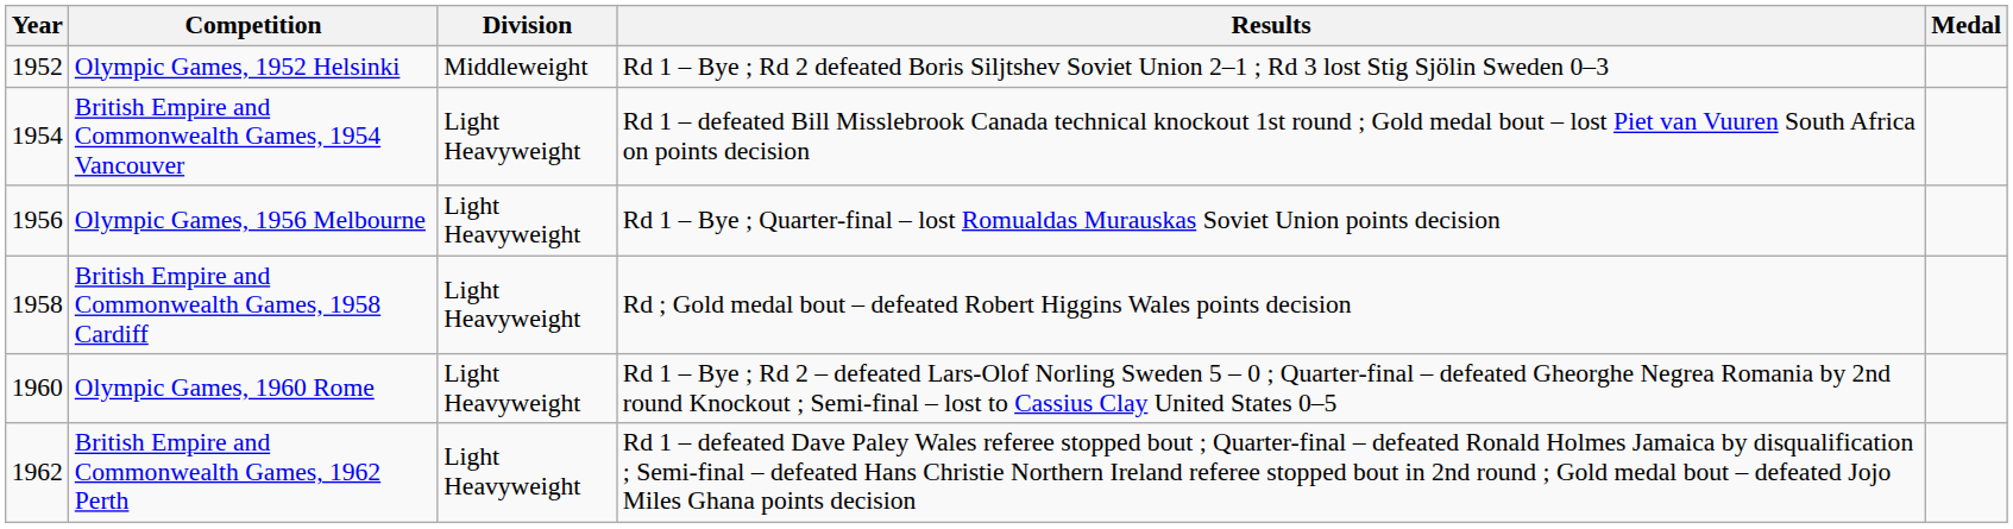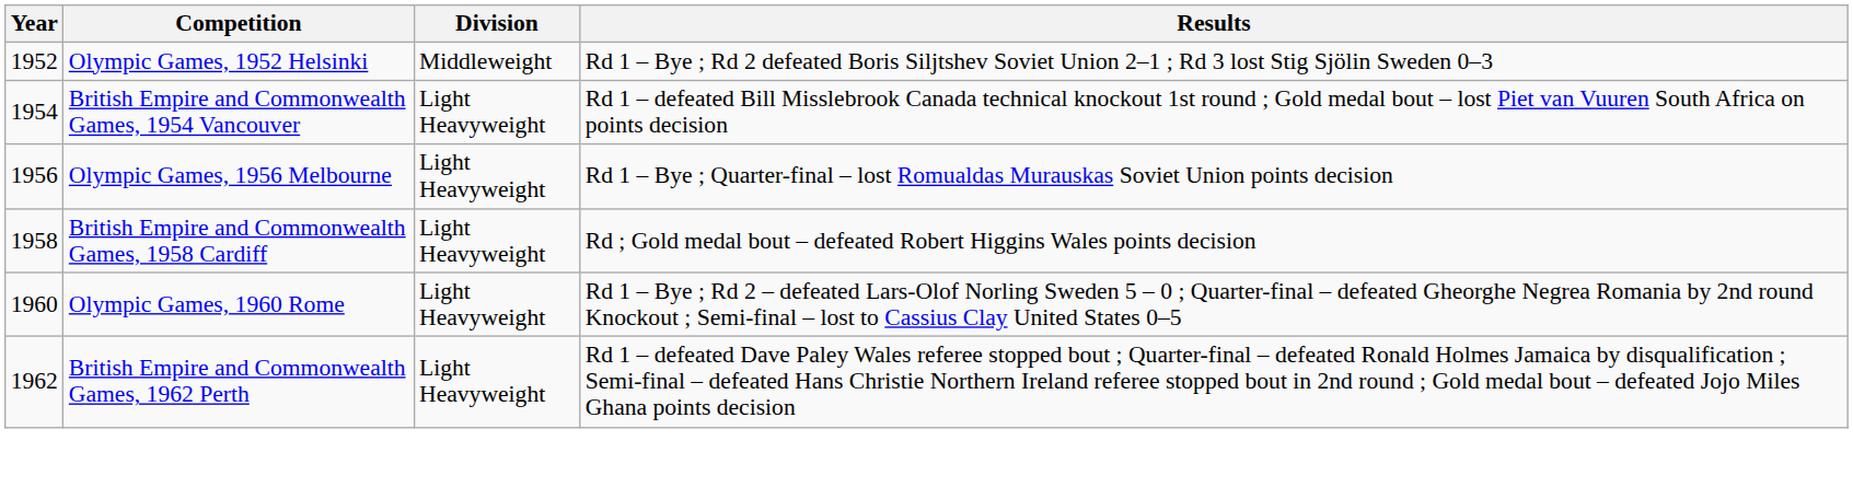 <table class="wikitable">
 <tr>
 <th>Year</th>
 <th>Competition</th>
 <th>Division</th>
 <th>Results</th>
-<th>Medal</th>
 </tr>
 <tr>
 <td>1952</td>
 <td><a href='#'>Olympic Games, 1952 Helsinki</a></td>
 <td>Middleweight</td>
 <td>Rd 1 – Bye ; Rd 2 defeated Boris Siljtshev Soviet Union 2–1 ; Rd 3 lost Stig Sjölin Sweden 0–3</td>
-<td></td>
 </tr>
 <tr>
 <td>1954</td>
 <td><a href='#'>British Empire and Commonwealth Games, 1954 Vancouver</a></td>
 <td>Light Heavyweight</td>
 <td>Rd 1  – defeated Bill Misslebrook Canada technical knockout 1st round ; Gold medal bout – lost <a href='#'>Piet van Vuuren</a> South Africa on points decision</td>
-<td></td>
 </tr>
 <tr>
 <td>1956</td>
 <td><a href='#'>Olympic Games, 1956 Melbourne</a></td>
 <td>Light Heavyweight</td>
 <td>Rd 1 – Bye ; Quarter-final – lost <a href='#'>Romualdas Murauskas</a> Soviet Union points decision</td>
-<td></td>
 </tr>
 <tr>
 <td>1958</td>
 <td><a href='#'>British Empire and Commonwealth Games, 1958 Cardiff</a></td>
 <td>Light Heavyweight</td>
 <td>Rd   ; Gold medal bout – defeated Robert Higgins Wales points decision</td>
-<td></td>
 </tr>
 <tr>
 <td>1960</td>
 <td><a href='#'>Olympic Games, 1960 Rome</a></td>
 <td>Light Heavyweight</td>
 <td>Rd 1 – Bye ; Rd 2 – defeated Lars-Olof Norling Sweden 5 – 0 ; Quarter-final –  defeated Gheorghe Negrea Romania by 2nd round Knockout ; Semi-final – lost to <a href='#'>Cassius Clay</a> United States 0–5</td>
-<td></td>
 </tr>
 <tr>
 <td>1962</td>
 <td><a href='#'>British Empire and Commonwealth Games, 1962 Perth</a></td>
 <td>Light Heavyweight</td>
 <td>Rd 1 – defeated Dave Paley Wales referee stopped bout ; Quarter-final – defeated Ronald Holmes Jamaica by disqualification ; Semi-final – defeated Hans Christie Northern Ireland referee stopped bout in 2nd round ;   Gold medal bout – defeated Jojo Miles Ghana points decision</td>
-<td></td>
 </tr>
 </table>
